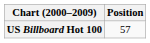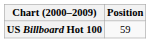 <table class="wikitable plainrowheaders" style="text-align:center">
 <tr>
 <th>Chart (2000–2009)</th>
 <th>Position</th>
 </tr>
 <tr>
 <th scope="row">US <em>Billboard</em> Hot 100</th>
-<td>57</td>
+<td>59</td>
 </tr>
 </table>
